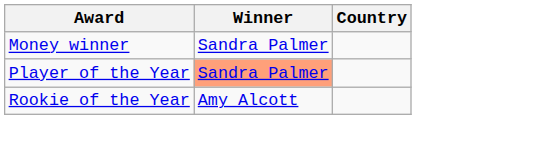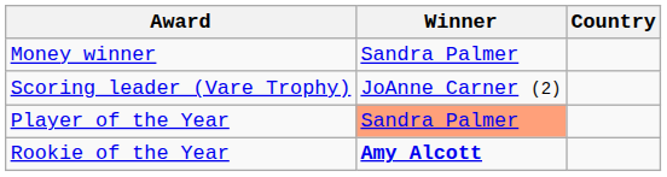 <table class="wikitable">
 <tr>
 <th>Award</th>
 <th>Winner</th>
 <th>Country</th>
 </tr>
 <tr>
 <td><a href='#'>Money winner</a></td>
 <td><a href='#'>Sandra Palmer</a></td>
 <td></td>
 </tr>
 <tr>
+<td><a href='#'>Scoring leader (Vare Trophy)</a></td>
+<td><a href='#'>JoAnne Carner</a> <small>(2)</small></td>
+<td></td>
+</tr>
+<tr>
 <td><a href='#'>Player of the Year</a></td>
 <td style="background: lightsalmon;"><a href='#'>Sandra Palmer</a></td>
 <td></td>
 </tr>
 <tr>
 <td><a href='#'>Rookie of the Year</a></td>
-<td><a href='#'>Amy Alcott</a></td>
+<td><strong><a href='#'>Amy Alcott</a></strong></td>
 <td></td>
 </tr>
 </table>
